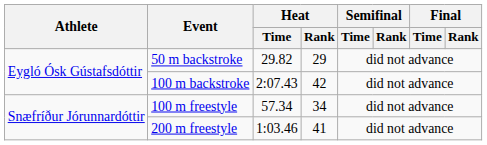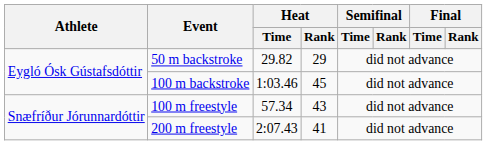 <table class="wikitable" style="text-align:center; font-size:90%">
 <tr>
 <th rowspan="2">Athlete</th>
 <th rowspan="2">Event</th>
 <th colspan="2">Heat</th>
 <th colspan="2">Semifinal</th>
 <th colspan="2">Final</th>
 </tr>
 <tr style="font-size:95%">
 <th>Time</th>
 <th>Rank</th>
 <th>Time</th>
 <th>Rank</th>
 <th>Time</th>
 <th>Rank</th>
 </tr>
 <tr>
 <td align=left rowspan=2><a href='#'>Eygló Ósk Gústafsdóttir</a></td>
 <td align=left><a href='#'>50 m backstroke</a></td>
 <td>29.82</td>
 <td>29</td>
 <td colspan=4>did not advance</td>
 </tr>
 <tr>
 <td align=left><a href='#'>100 m backstroke</a></td>
-<td>2:07.43</td>
-<td>42</td>
+<td>1:03.46</td>
+<td>45</td>
 <td colspan=4>did not advance</td>
 </tr>
 <tr>
 <td align=left rowspan=2><a href='#'>Snæfríður Jórunnardóttir</a></td>
 <td align=left><a href='#'>100 m freestyle</a></td>
 <td>57.34</td>
-<td>34</td>
+<td>43</td>
 <td colspan=4>did not advance</td>
 </tr>
 <tr>
 <td align=left><a href='#'>200 m freestyle</a></td>
-<td>1:03.46</td>
+<td>2:07.43</td>
 <td>41</td>
 <td colspan=4>did not advance</td>
 </tr>
 </table>
